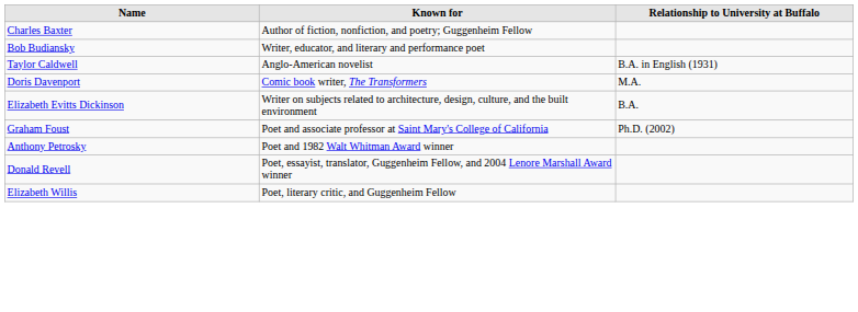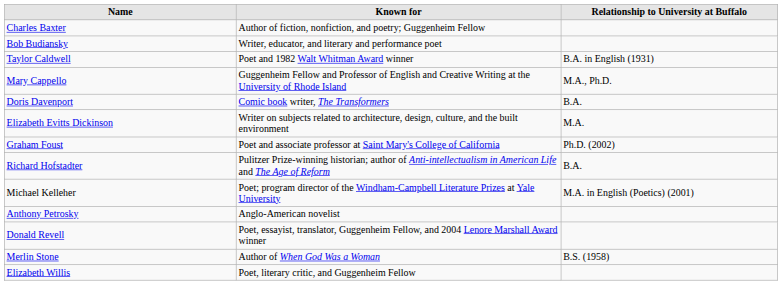 <table class="wikitable">
 <tr>
 <th style="background:#e5e5e5; width:30%;">Name</th>
 <th style="background:#e5e5e5; width:42%;">Known for</th>
 <th style="background:#e5e5e5; width:28%;">Relationship to University at Buffalo</th>
 </tr>
 <tr>
 <td><a href='#'>Charles Baxter</a></td>
 <td>Author of fiction, nonfiction, and poetry; Guggenheim Fellow</td>
 <td></td>
 </tr>
 <tr>
 <td><a href='#'>Bob Budiansky</a></td>
 <td>Writer, educator, and literary and performance poet</td>
 <td></td>
 </tr>
 <tr>
 <td><a href='#'>Taylor Caldwell</a></td>
-<td>Anglo-American novelist</td>
+<td>Poet and 1982 <a href='#'>Walt Whitman Award</a> winner</td>
 <td>B.A. in English (1931)</td>
+</tr>
+<tr>
+<td><a href='#'>Mary Cappello</a></td>
+<td>Guggenheim Fellow and Professor of English and Creative Writing at the <a href='#'>University of Rhode Island</a></td>
+<td>M.A., Ph.D.</td>
 </tr>
 <tr>
 <td><a href='#'>Doris Davenport</a></td>
 <td><a href='#'>Comic book</a> writer, <em><a href='#'>The Transformers</a></em></td>
-<td>M.A.</td>
+<td>B.A.</td>
 </tr>
 <tr>
 <td><a href='#'>Elizabeth Evitts Dickinson</a></td>
 <td>Writer on subjects related to architecture, design, culture, and the built environment</td>
-<td>B.A.</td>
+<td>M.A.</td>
 </tr>
 <tr>
 <td><a href='#'>Graham Foust</a></td>
 <td>Poet and associate professor at <a href='#'>Saint Mary's College of California</a></td>
 <td>Ph.D. (2002)</td>
 </tr>
 <tr>
+<td><a href='#'>Richard Hofstadter</a></td>
+<td>Pulitzer Prize-winning historian; author of <em><a href='#'>Anti-intellectualism in American Life</a></em> and <em><a href='#'>The Age of Reform</a></em></td>
+<td>B.A.</td>
+</tr>
+<tr>
+<td>Michael Kelleher</td>
+<td>Poet; program director of the <a href='#'>Windham-Campbell Literature Prizes</a> at <a href='#'>Yale University</a></td>
+<td>M.A. in English (Poetics) (2001)</td>
+</tr>
+<tr>
 <td><a href='#'>Anthony Petrosky</a></td>
-<td>Poet and 1982 <a href='#'>Walt Whitman Award</a> winner</td>
+<td>Anglo-American novelist</td>
 <td></td>
 </tr>
 <tr>
 <td><a href='#'>Donald Revell</a></td>
 <td>Poet, essayist, translator, Guggenheim Fellow, and 2004 <a href='#'>Lenore Marshall Award</a> winner</td>
 <td></td>
 </tr>
 <tr>
+<td><a href='#'>Merlin Stone</a></td>
+<td>Author of <em><a href='#'>When God Was a Woman</a></em></td>
+<td>B.S. (1958)</td>
+</tr>
+<tr>
 <td><a href='#'>Elizabeth Willis</a></td>
 <td>Poet, literary critic, and Guggenheim Fellow</td>
 <td></td>
 </tr>
 </table>
